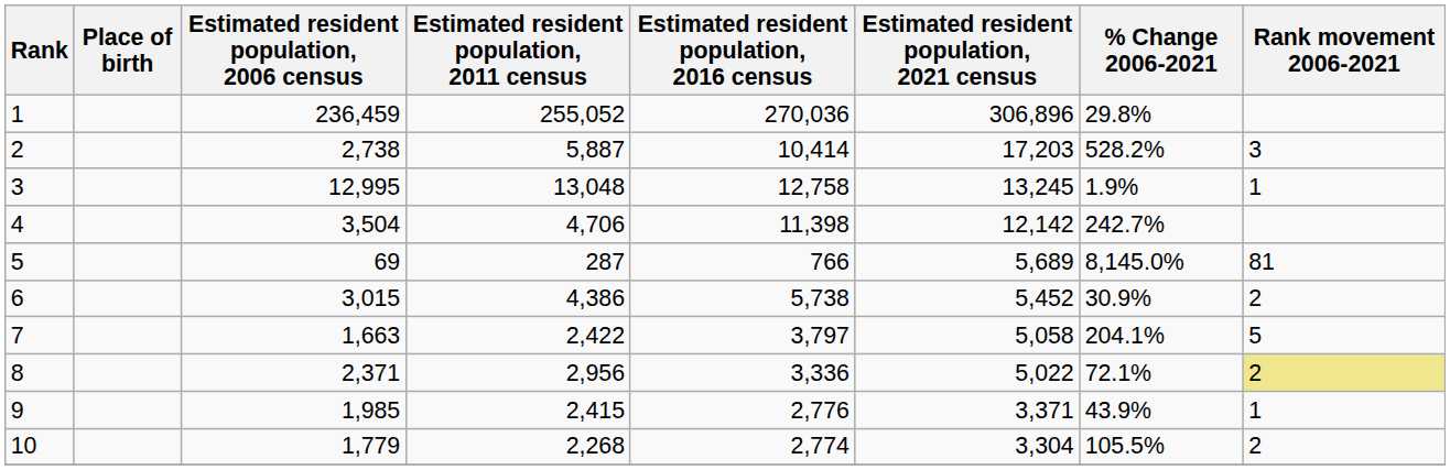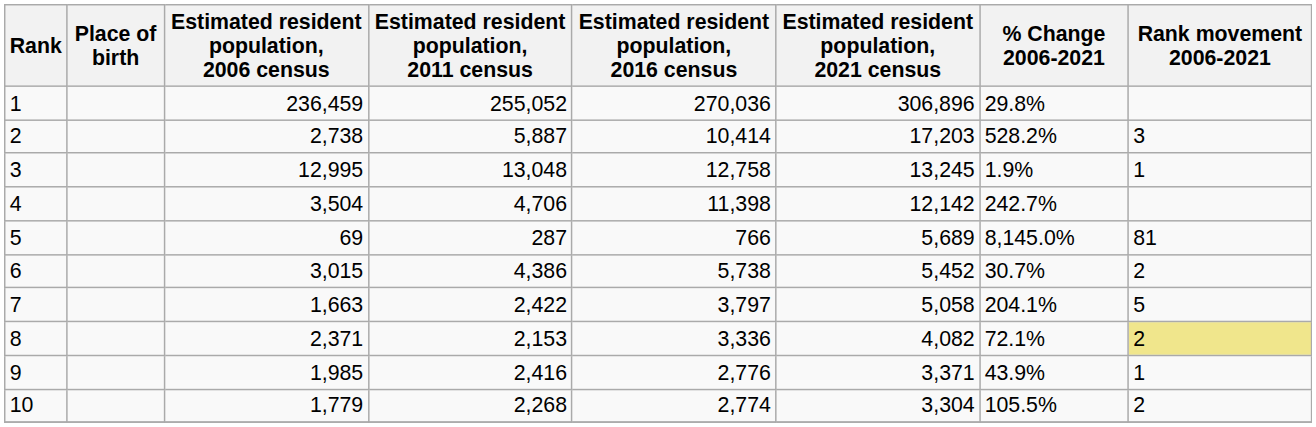 <table class="wikitable sortable" style="font-size:90%; width:100%;">
 <tr>
 <th>Rank</th>
 <th>Place of birth</th>
 <th>Estimated resident population, <br> 2006 census</th>
 <th>Estimated resident population, <br> 2011 census </th>
 <th>Estimated resident population, <br> 2016 census</th>
 <th>Estimated resident population, <br> 2021 census</th>
 <th>% Change 2006-2021</th>
 <th>Rank movement 2006-2021</th>
 </tr>
 <tr>
 <td>1</td>
 <td></td>
 <td style="text-align: right;">236,459</td>
 <td style="text-align: right;">255,052</td>
 <td style="text-align: right;">270,036</td>
 <td style="text-align: right;">306,896</td>
 <td> 29.8%</td>
 <td></td>
 </tr>
 <tr>
 <td>2</td>
 <td></td>
 <td style="text-align: right;">2,738</td>
 <td style="text-align: right;">5,887</td>
 <td style="text-align: right;">10,414</td>
 <td style="text-align: right;">17,203</td>
 <td> 528.2%</td>
 <td> 3</td>
 </tr>
 <tr>
 <td>3</td>
 <td></td>
 <td style="text-align: right;">12,995</td>
 <td style="text-align: right;">13,048</td>
 <td style="text-align: right;">12,758</td>
 <td style="text-align: right;">13,245</td>
 <td> 1.9%</td>
 <td> 1</td>
 </tr>
 <tr>
 <td>4</td>
 <td></td>
 <td style="text-align: right;">3,504</td>
 <td style="text-align: right;">4,706</td>
 <td style="text-align: right;">11,398</td>
 <td style="text-align: right;">12,142</td>
 <td> 242.7%</td>
 <td></td>
 </tr>
 <tr>
 <td>5</td>
 <td></td>
 <td style="text-align: right;">69</td>
 <td style="text-align: right;">287</td>
 <td style="text-align: right;">766</td>
 <td style="text-align: right;">5,689</td>
 <td> 8,145.0%</td>
 <td> 81</td>
 </tr>
 <tr>
 <td>6</td>
 <td></td>
 <td style="text-align: right;">3,015</td>
 <td style="text-align: right;">4,386</td>
 <td style="text-align: right;">5,738</td>
 <td style="text-align: right;">5,452</td>
-<td> 30.9%</td>
+<td> 30.7%</td>
 <td> 2</td>
 </tr>
 <tr>
 <td>7</td>
 <td></td>
 <td style="text-align: right;">1,663</td>
 <td style="text-align: right;">2,422</td>
 <td style="text-align: right;">3,797</td>
 <td style="text-align: right;">5,058</td>
 <td> 204.1%</td>
 <td> 5</td>
 </tr>
 <tr>
 <td>8</td>
 <td></td>
 <td style="text-align: right;">2,371</td>
-<td style="text-align: right;">2,956</td>
+<td style="text-align: right;">2,153</td>
 <td style="text-align: right;">3,336</td>
-<td style="text-align: right;">5,022</td>
+<td style="text-align: right;">4,082</td>
 <td> 72.1%</td>
 <td style="background: khaki;"> 2</td>
 </tr>
 <tr>
 <td>9</td>
 <td></td>
 <td style="text-align: right;">1,985</td>
-<td style="text-align: right;">2,415</td>
+<td style="text-align: right;">2,416</td>
 <td style="text-align: right;">2,776</td>
 <td style="text-align: right;">3,371</td>
 <td> 43.9%</td>
 <td> 1</td>
 </tr>
 <tr>
 <td>10</td>
 <td></td>
 <td style="text-align: right;">1,779</td>
 <td style="text-align: right;">2,268</td>
 <td style="text-align: right;">2,774</td>
 <td style="text-align: right;">3,304</td>
 <td> 105.5%</td>
 <td> 2</td>
 </tr>
 <tr>
 </tr>
 </table>
